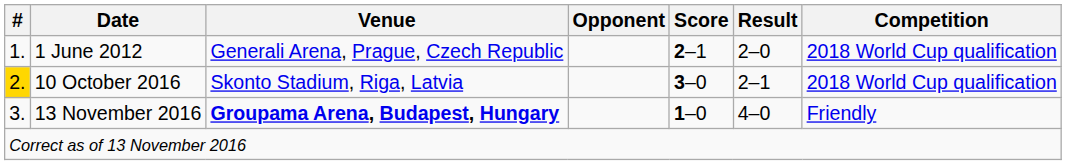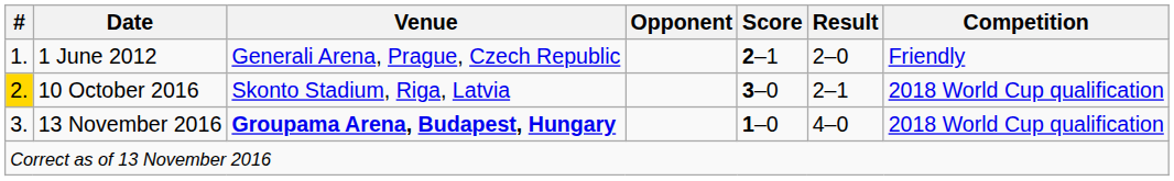 <table class="wikitable" style="font-size:95%;">
 <tr>
 <th>#</th>
 <th>Date</th>
 <th>Venue</th>
 <th>Opponent</th>
 <th>Score</th>
 <th>Result</th>
 <th>Competition</th>
 </tr>
 <tr>
 <td>1.</td>
 <td>1 June 2012</td>
 <td><a href='#'>Generali Arena</a>, <a href='#'>Prague</a>, <a href='#'>Czech Republic</a></td>
 <td></td>
 <td><strong>2</strong>–1</td>
 <td>2–0</td>
-<td><a href='#'>2018 World Cup qualification</a></td>
+<td><a href='#'>Friendly</a></td>
 </tr>
 <tr>
 <td style="background: gold;">2.</td>
 <td>10 October 2016</td>
 <td><a href='#'>Skonto Stadium</a>, <a href='#'>Riga</a>, <a href='#'>Latvia</a></td>
 <td></td>
 <td><strong>3</strong>–0</td>
 <td>2–1</td>
 <td><a href='#'>2018 World Cup qualification</a></td>
 </tr>
 <tr>
 <td>3.</td>
 <td>13 November 2016</td>
 <td><strong><a href='#'>Groupama Arena</a>, <a href='#'>Budapest</a>, <a href='#'>Hungary</a></strong></td>
 <td></td>
 <td><strong>1</strong>–0</td>
 <td>4–0</td>
-<td><a href='#'>Friendly</a></td>
+<td><a href='#'>2018 World Cup qualification</a></td>
 </tr>
 <tr>
 <td colspan="12"><small><em>Correct as of 13 November 2016</em></small></td>
 </tr>
 </table>
